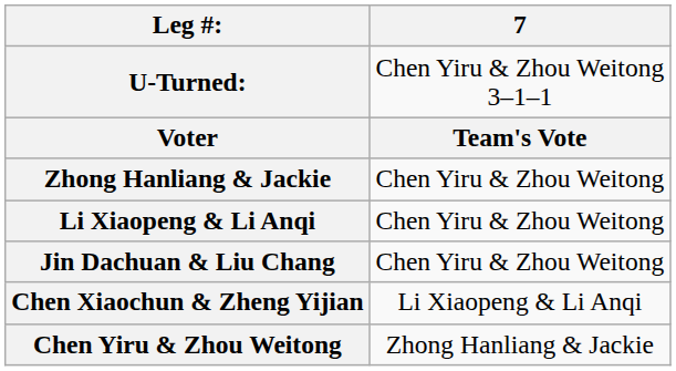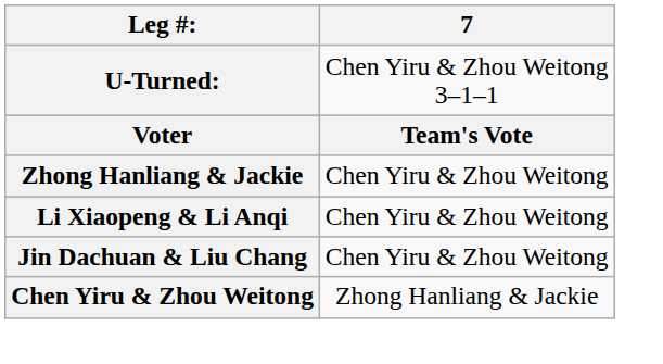 <table class="wikitable" style="text-align:center">
 <tr>
 <th align="left">Leg #:</th>
 <th>7</th>
 </tr>
 <tr>
 <th align="left">U-Turned:</th>
 <td>Chen Yiru & Zhou Weitong<br>3–1–1</td>
 </tr>
 <tr>
 <th>Voter</th>
 <th>Team's Vote</th>
 </tr>
 <tr>
 <th>Zhong Hanliang & Jackie</th>
 <td>Chen Yiru & Zhou Weitong</td>
 </tr>
 <tr>
 <th>Li Xiaopeng & Li Anqi</th>
 <td>Chen Yiru & Zhou Weitong</td>
 </tr>
 <tr>
 <th>Jin Dachuan & Liu Chang</th>
 <td>Chen Yiru & Zhou Weitong</td>
 </tr>
 <tr>
-<th>Chen Xiaochun & Zheng Yijian</th>
-<td>Li Xiaopeng & Li Anqi</td>
-</tr>
-<tr>
 <th>Chen Yiru & Zhou Weitong</th>
 <td>Zhong Hanliang & Jackie</td>
 </tr>
 </table>
